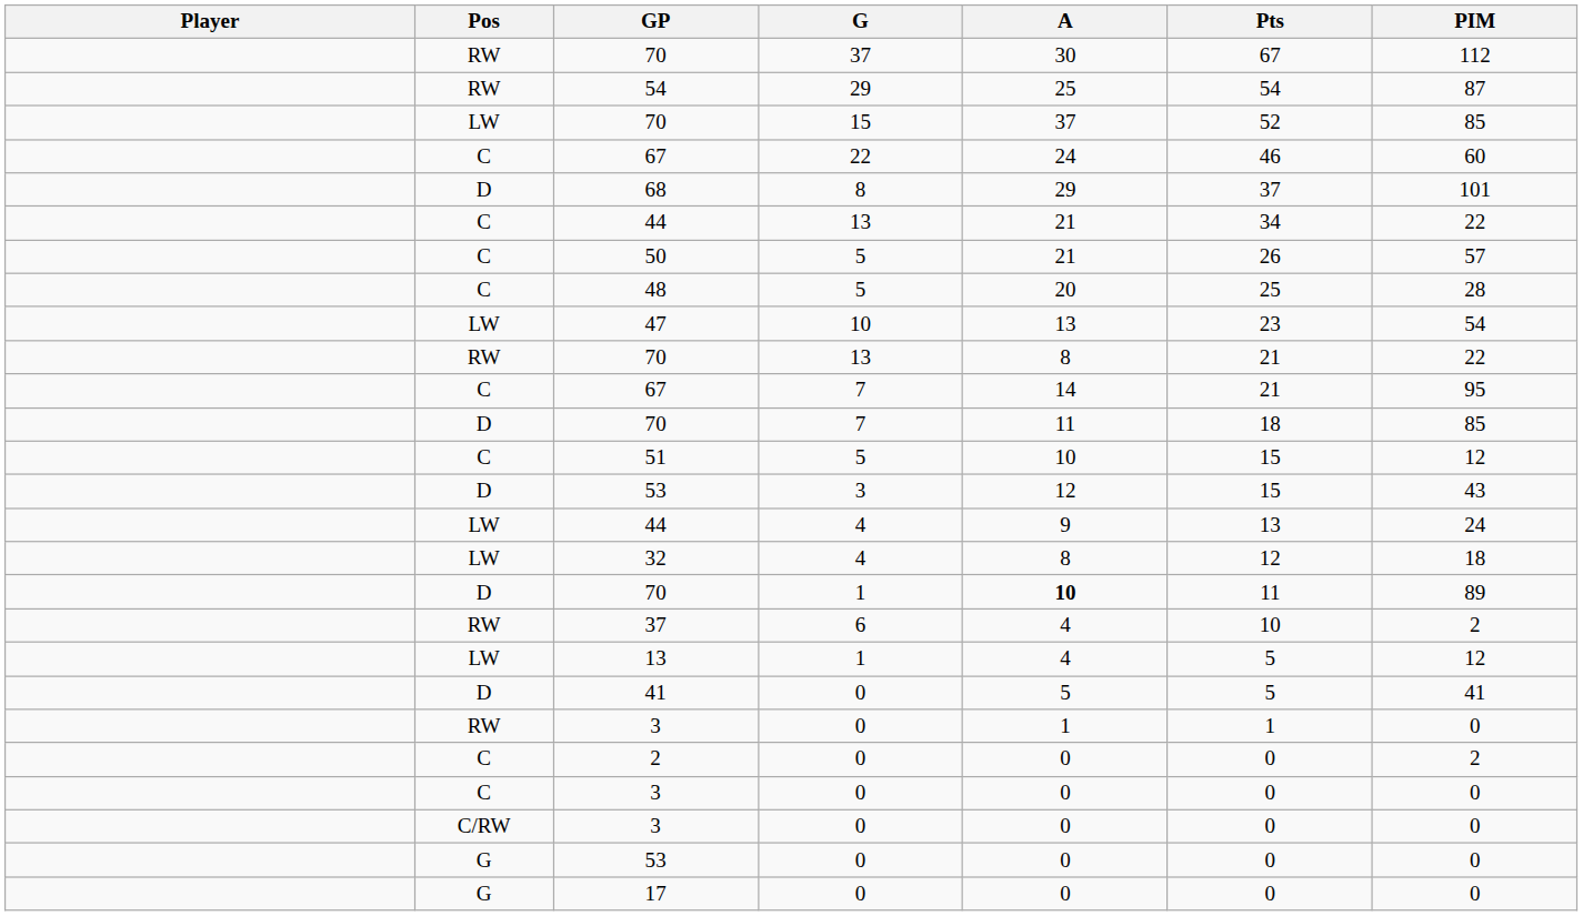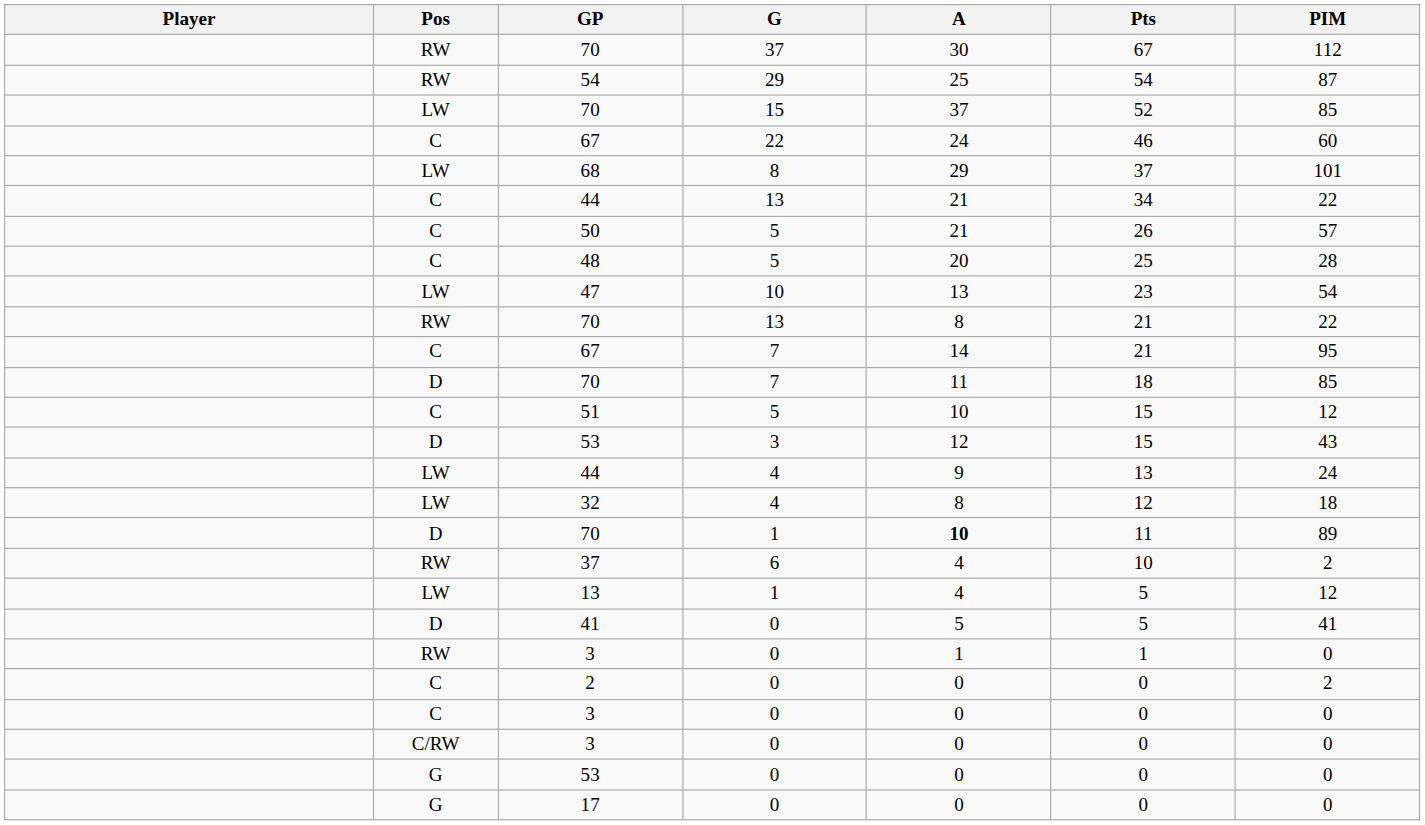 <table class="wikitable sortable" width="60%">
 <tr ALIGN="center">
 <th bgcolor="#DDDDFF" width="10%">Player</th>
 <th bgcolor="#DDDDFF" width="3%" title="Position">Pos</th>
 <th bgcolor="#DDDDFF" width="5%" title="Games played">GP</th>
 <th bgcolor="#DDDDFF" width="5%" title="Goals">G</th>
 <th bgcolor="#DDDDFF" width="5%" title="Assists">A</th>
 <th bgcolor="#DDDDFF" width="5%" title="Points">Pts</th>
 <th bgcolor="#DDDDFF" width="5%" title="Penalties in Minutes">PIM</th>
 </tr>
 <tr align="center">
 <td align="right"></td>
 <td>RW</td>
 <td>70</td>
 <td>37</td>
 <td>30</td>
 <td>67</td>
 <td>112</td>
 </tr>
 <tr align="center">
 <td align="right"></td>
 <td>RW</td>
 <td>54</td>
 <td>29</td>
 <td>25</td>
 <td>54</td>
 <td>87</td>
 </tr>
 <tr align="center">
 <td align="right"></td>
 <td>LW</td>
 <td>70</td>
 <td>15</td>
 <td>37</td>
 <td>52</td>
 <td>85</td>
 </tr>
 <tr align="center">
 <td align="right"></td>
 <td>C</td>
 <td>67</td>
 <td>22</td>
 <td>24</td>
 <td>46</td>
 <td>60</td>
 </tr>
 <tr align="center">
 <td align="right"></td>
-<td>D</td>
+<td>LW</td>
 <td>68</td>
 <td>8</td>
 <td>29</td>
 <td>37</td>
 <td>101</td>
 </tr>
 <tr align="center">
 <td align="right"></td>
 <td>C</td>
 <td>44</td>
 <td>13</td>
 <td>21</td>
 <td>34</td>
 <td>22</td>
 </tr>
 <tr align="center">
 <td align="right"></td>
 <td>C</td>
 <td>50</td>
 <td>5</td>
 <td>21</td>
 <td>26</td>
 <td>57</td>
 </tr>
 <tr align="center">
 <td align="right"></td>
 <td>C</td>
 <td>48</td>
 <td>5</td>
 <td>20</td>
 <td>25</td>
 <td>28</td>
 </tr>
 <tr align="center">
 <td align="right"></td>
 <td>LW</td>
 <td>47</td>
 <td>10</td>
 <td>13</td>
 <td>23</td>
 <td>54</td>
 </tr>
 <tr align="center">
 <td align="right"></td>
 <td>RW</td>
 <td>70</td>
 <td>13</td>
 <td>8</td>
 <td>21</td>
 <td>22</td>
 </tr>
 <tr align="center">
 <td align="right"></td>
 <td>C</td>
 <td>67</td>
 <td>7</td>
 <td>14</td>
 <td>21</td>
 <td>95</td>
 </tr>
 <tr align="center">
 <td align="right"></td>
 <td>D</td>
 <td>70</td>
 <td>7</td>
 <td>11</td>
 <td>18</td>
 <td>85</td>
 </tr>
 <tr align="center">
 <td align="right"></td>
 <td>C</td>
 <td>51</td>
 <td>5</td>
 <td>10</td>
 <td>15</td>
 <td>12</td>
 </tr>
 <tr align="center">
 <td align="right"></td>
 <td>D</td>
 <td>53</td>
 <td>3</td>
 <td>12</td>
 <td>15</td>
 <td>43</td>
 </tr>
 <tr align="center">
 <td align="right"></td>
 <td>LW</td>
 <td>44</td>
 <td>4</td>
 <td>9</td>
 <td>13</td>
 <td>24</td>
 </tr>
 <tr align="center">
 <td align="right"></td>
 <td>LW</td>
 <td>32</td>
 <td>4</td>
 <td>8</td>
 <td>12</td>
 <td>18</td>
 </tr>
 <tr align="center">
 <td align="right"></td>
 <td>D</td>
 <td>70</td>
 <td>1</td>
 <td><strong>10</strong></td>
 <td>11</td>
 <td>89</td>
 </tr>
 <tr align="center">
 <td align="right"></td>
 <td>RW</td>
 <td>37</td>
 <td>6</td>
 <td>4</td>
 <td>10</td>
 <td>2</td>
 </tr>
 <tr align="center">
 <td align="right"></td>
 <td>LW</td>
 <td>13</td>
 <td>1</td>
 <td>4</td>
 <td>5</td>
 <td>12</td>
 </tr>
 <tr align="center">
 <td align="right"></td>
 <td>D</td>
 <td>41</td>
 <td>0</td>
 <td>5</td>
 <td>5</td>
 <td>41</td>
 </tr>
 <tr align="center">
 <td align="right"></td>
 <td>RW</td>
 <td>3</td>
 <td>0</td>
 <td>1</td>
 <td>1</td>
 <td>0</td>
 </tr>
 <tr align="center">
 <td align="right"></td>
 <td>C</td>
 <td>2</td>
 <td>0</td>
 <td>0</td>
 <td>0</td>
 <td>2</td>
 </tr>
 <tr align="center">
 <td align="right"></td>
 <td>C</td>
 <td>3</td>
 <td>0</td>
 <td>0</td>
 <td>0</td>
 <td>0</td>
 </tr>
 <tr align="center">
 <td align="right"></td>
 <td>C/RW</td>
 <td>3</td>
 <td>0</td>
 <td>0</td>
 <td>0</td>
 <td>0</td>
 </tr>
 <tr align="center">
 <td align="right"></td>
 <td>G</td>
 <td>53</td>
 <td>0</td>
 <td>0</td>
 <td>0</td>
 <td>0</td>
 </tr>
 <tr align="center">
 <td align="right"></td>
 <td>G</td>
 <td>17</td>
 <td>0</td>
 <td>0</td>
 <td>0</td>
 <td>0</td>
 </tr>
 </table>
